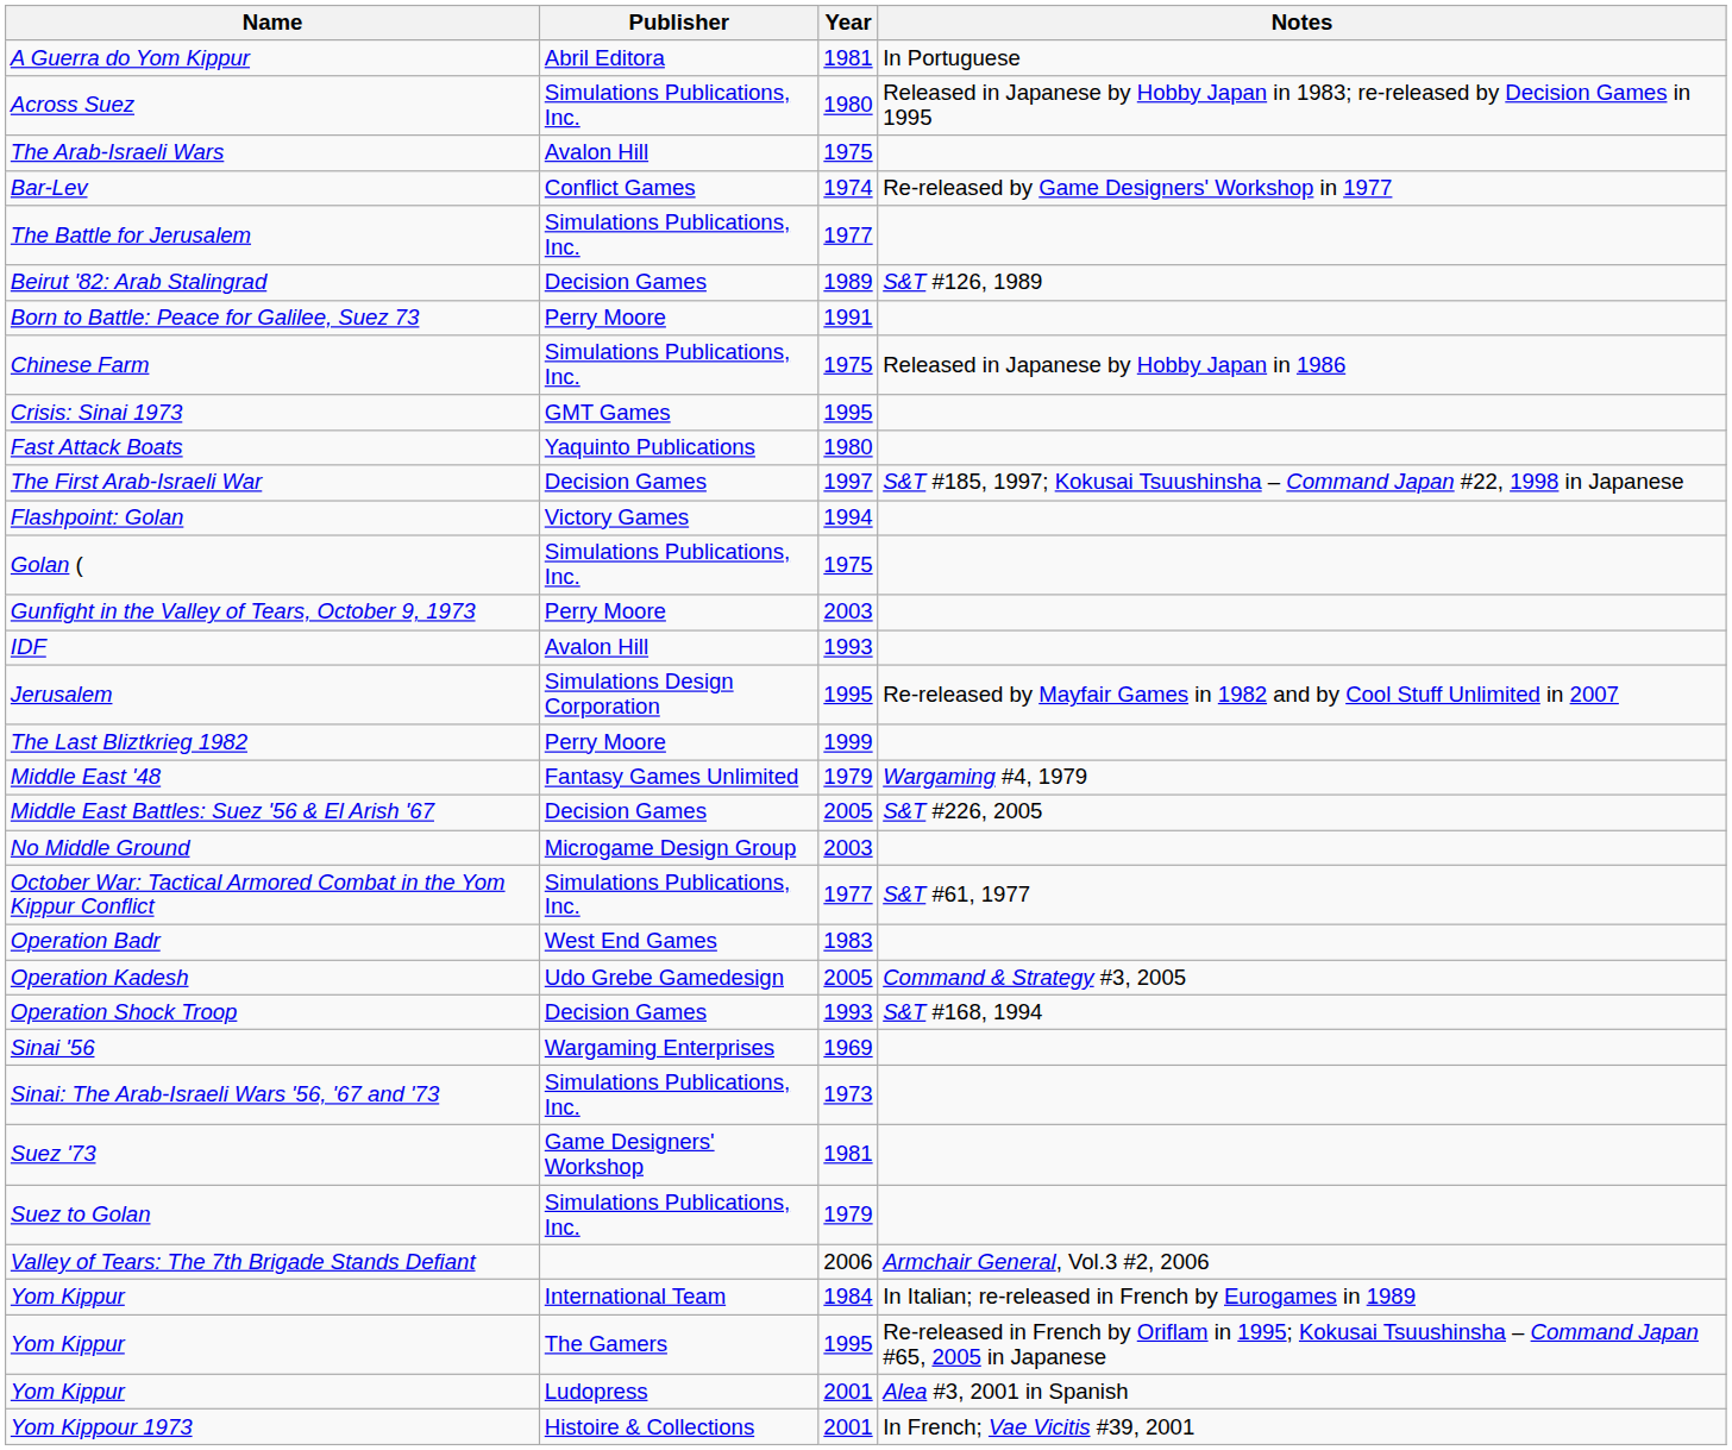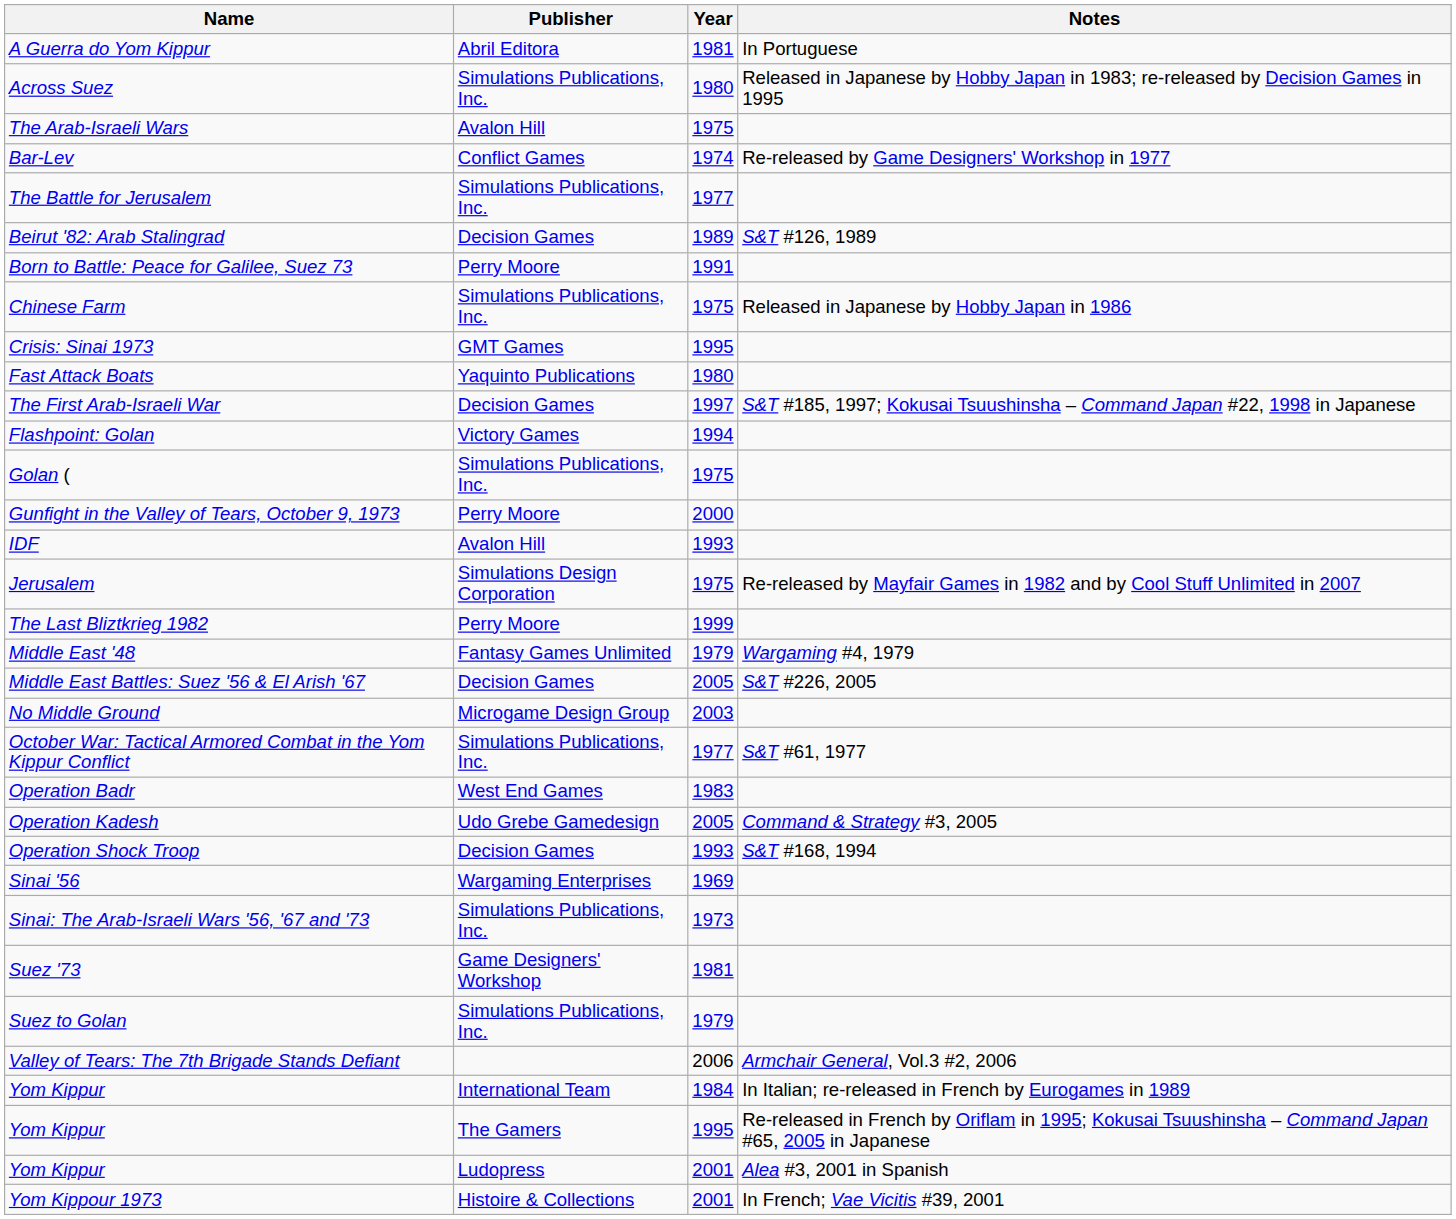 <table class="wikitable">
 <tr>
 <th>Name</th>
 <th>Publisher</th>
 <th>Year</th>
 <th>Notes</th>
 </tr>
 <tr>
 <td><em><a href='#'>A Guerra do Yom Kippur</a></em></td>
 <td><a href='#'>Abril Editora</a></td>
 <td><a href='#'>1981</a></td>
 <td>In Portuguese</td>
 </tr>
 <tr>
 <td><em><a href='#'>Across Suez</a></em></td>
 <td><a href='#'>Simulations Publications, Inc.</a></td>
 <td><a href='#'>1980</a></td>
 <td>Released in Japanese by <a href='#'>Hobby Japan</a> in 1983; re-released by <a href='#'>Decision Games</a> in 1995</td>
 </tr>
 <tr>
 <td><em><a href='#'>The Arab-Israeli Wars</a></em></td>
 <td><a href='#'>Avalon Hill</a></td>
 <td><a href='#'>1975</a></td>
 <td></td>
 </tr>
 <tr>
 <td><em><a href='#'>Bar-Lev</a></em></td>
 <td><a href='#'>Conflict Games</a></td>
 <td><a href='#'>1974</a></td>
 <td>Re-released by <a href='#'>Game Designers' Workshop</a> in <a href='#'>1977</a></td>
 </tr>
 <tr>
 <td><em><a href='#'>The Battle for Jerusalem</a></em></td>
 <td><a href='#'>Simulations Publications, Inc.</a></td>
 <td><a href='#'>1977</a></td>
 <td></td>
 </tr>
 <tr>
 <td><em><a href='#'>Beirut '82: Arab Stalingrad</a></em></td>
 <td><a href='#'>Decision Games</a></td>
 <td><a href='#'>1989</a></td>
 <td><em><a href='#'>S&T</a></em> #126, 1989</td>
 </tr>
 <tr>
 <td><em><a href='#'>Born to Battle: Peace for Galilee, Suez 73</a></em></td>
 <td><a href='#'>Perry Moore</a></td>
 <td><a href='#'>1991</a></td>
 <td></td>
 </tr>
 <tr>
 <td><em><a href='#'>Chinese Farm</a></em></td>
 <td><a href='#'>Simulations Publications, Inc.</a></td>
 <td><a href='#'>1975</a></td>
 <td>Released in Japanese by <a href='#'>Hobby Japan</a> in <a href='#'>1986</a></td>
 </tr>
 <tr>
 <td><em><a href='#'>Crisis: Sinai 1973</a></em></td>
 <td><a href='#'>GMT Games</a></td>
 <td><a href='#'>1995</a></td>
 <td></td>
 </tr>
 <tr>
 <td><em><a href='#'>Fast Attack Boats</a></em></td>
 <td><a href='#'>Yaquinto Publications</a></td>
 <td><a href='#'>1980</a></td>
 <td></td>
 </tr>
 <tr>
 <td><em><a href='#'>The First Arab-Israeli War</a></em></td>
 <td><a href='#'>Decision Games</a></td>
 <td><a href='#'>1997</a></td>
 <td><em><a href='#'>S&T</a></em> #185, 1997; <a href='#'>Kokusai Tsuushinsha</a> – <em><a href='#'>Command Japan</a></em> #22, <a href='#'>1998</a> in Japanese</td>
 </tr>
 <tr>
 <td><em><a href='#'>Flashpoint: Golan</a></em></td>
 <td><a href='#'>Victory Games</a></td>
 <td><a href='#'>1994</a></td>
 <td></td>
 </tr>
 <tr>
 <td><em><a href='#'>Golan</a></em> (</td>
 <td><a href='#'>Simulations Publications, Inc.</a></td>
 <td><a href='#'>1975</a></td>
 <td></td>
 </tr>
 <tr>
 <td><em><a href='#'>Gunfight in the Valley of Tears, October 9, 1973</a></em></td>
 <td><a href='#'>Perry Moore</a></td>
-<td><a href='#'>2003</a></td>
+<td><a href='#'>2000</a></td>
 <td></td>
 </tr>
 <tr>
 <td><em><a href='#'>IDF</a></em></td>
 <td><a href='#'>Avalon Hill</a></td>
 <td><a href='#'>1993</a></td>
 <td></td>
 </tr>
 <tr>
 <td><em><a href='#'>Jerusalem</a></em></td>
 <td><a href='#'>Simulations Design Corporation</a></td>
-<td><a href='#'>1995</a></td>
+<td><a href='#'>1975</a></td>
 <td>Re-released by <a href='#'>Mayfair Games</a> in <a href='#'>1982</a> and by <a href='#'>Cool Stuff Unlimited</a> in <a href='#'>2007</a></td>
 </tr>
 <tr>
 <td><em><a href='#'>The Last Bliztkrieg 1982</a></em></td>
 <td><a href='#'>Perry Moore</a></td>
 <td><a href='#'>1999</a></td>
 <td></td>
 </tr>
 <tr>
 <td><em><a href='#'>Middle East '48</a></em></td>
 <td><a href='#'>Fantasy Games Unlimited</a></td>
 <td><a href='#'>1979</a></td>
 <td><em><a href='#'>Wargaming</a></em> #4, 1979</td>
 </tr>
 <tr>
 <td><em><a href='#'>Middle East Battles: Suez '56 & El Arish '67</a></em></td>
 <td><a href='#'>Decision Games</a></td>
 <td><a href='#'>2005</a></td>
 <td><em><a href='#'>S&T</a></em> #226, 2005</td>
 </tr>
 <tr>
 <td><em><a href='#'>No Middle Ground</a></em></td>
 <td><a href='#'>Microgame Design Group</a></td>
 <td><a href='#'>2003</a></td>
 <td></td>
 </tr>
 <tr>
 <td><em><a href='#'>October War: Tactical Armored Combat in the Yom Kippur Conflict</a></em></td>
 <td><a href='#'>Simulations Publications, Inc.</a></td>
 <td><a href='#'>1977</a></td>
 <td><em><a href='#'>S&T</a></em> #61, 1977</td>
 </tr>
 <tr>
 <td><em><a href='#'>Operation Badr</a></em></td>
 <td><a href='#'>West End Games</a></td>
 <td><a href='#'>1983</a></td>
 <td></td>
 </tr>
 <tr>
 <td><em><a href='#'>Operation Kadesh</a></em></td>
 <td><a href='#'>Udo Grebe Gamedesign</a></td>
 <td><a href='#'>2005</a></td>
 <td><em><a href='#'>Command & Strategy</a></em> #3, 2005</td>
 </tr>
 <tr>
 <td><em><a href='#'>Operation Shock Troop</a></em></td>
 <td><a href='#'>Decision Games</a></td>
 <td><a href='#'>1993</a></td>
 <td><em><a href='#'>S&T</a></em> #168, 1994</td>
 </tr>
 <tr>
 <td><em><a href='#'>Sinai '56</a></em></td>
 <td><a href='#'>Wargaming Enterprises</a></td>
 <td><a href='#'>1969</a></td>
 <td></td>
 </tr>
 <tr>
 <td><em><a href='#'>Sinai: The Arab-Israeli Wars '56, '67 and '73</a></em></td>
 <td><a href='#'>Simulations Publications, Inc.</a></td>
 <td><a href='#'>1973</a></td>
 <td></td>
 </tr>
 <tr>
 <td><em><a href='#'>Suez '73</a></em></td>
 <td><a href='#'>Game Designers' Workshop</a></td>
 <td><a href='#'>1981</a></td>
 <td></td>
 </tr>
 <tr>
 <td><em><a href='#'>Suez to Golan</a></em></td>
 <td><a href='#'>Simulations Publications, Inc.</a></td>
 <td><a href='#'>1979</a></td>
 <td></td>
 </tr>
 <tr>
 <td><em><a href='#'>Valley of Tears: The 7th Brigade Stands Defiant</a></em></td>
 <td></td>
 <td>2006</td>
 <td><em><a href='#'>Armchair General</a></em>, Vol.3 #2, 2006</td>
 </tr>
 <tr>
 <td><em><a href='#'>Yom Kippur</a></em></td>
 <td><a href='#'>International Team</a></td>
 <td><a href='#'>1984</a></td>
 <td>In Italian; re-released in French by <a href='#'>Eurogames</a> in <a href='#'>1989</a></td>
 </tr>
 <tr>
 <td><em><a href='#'>Yom Kippur</a></em></td>
 <td><a href='#'>The Gamers</a></td>
 <td><a href='#'>1995</a></td>
 <td>Re-released in French by <a href='#'>Oriflam</a> in <a href='#'>1995</a>; <a href='#'>Kokusai Tsuushinsha</a> – <em><a href='#'>Command Japan</a></em> #65, <a href='#'>2005</a> in Japanese</td>
 </tr>
 <tr>
 <td><em><a href='#'>Yom Kippur</a></em></td>
 <td><a href='#'>Ludopress</a></td>
 <td><a href='#'>2001</a></td>
 <td><em><a href='#'>Alea</a></em> #3, 2001 in Spanish</td>
 </tr>
 <tr>
 <td><em><a href='#'>Yom Kippour 1973</a></em></td>
 <td><a href='#'>Histoire & Collections</a></td>
 <td><a href='#'>2001</a></td>
 <td>In French; <em><a href='#'>Vae Vicitis</a></em> #39, 2001</td>
 </tr>
 </table>
